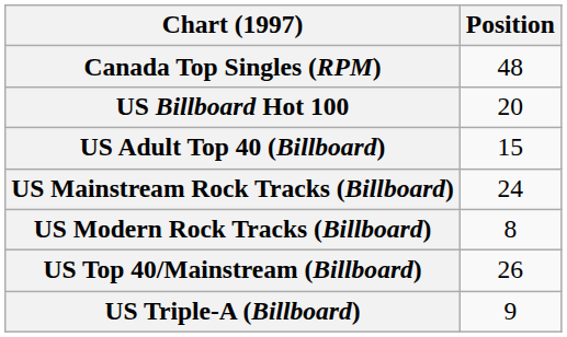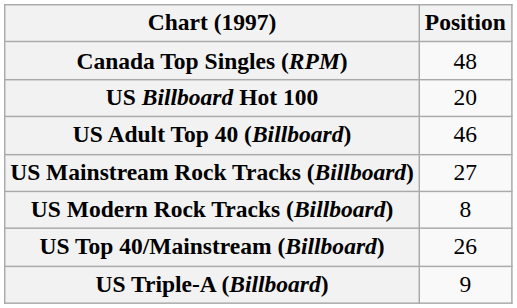 <table class="wikitable sortable plainrowheaders" style="text-align:center">
 <tr>
 <th>Chart (1997)</th>
 <th>Position</th>
 </tr>
 <tr>
 <th scope="row">Canada Top Singles (<em>RPM</em>)</th>
 <td>48</td>
 </tr>
 <tr>
 <th scope="row">US <em>Billboard</em> Hot 100</th>
 <td>20</td>
 </tr>
 <tr>
 <th scope="row">US Adult Top 40 (<em>Billboard</em>)</th>
-<td>15</td>
+<td>46</td>
 </tr>
 <tr>
 <th scope="row">US Mainstream Rock Tracks (<em>Billboard</em>)</th>
-<td>24</td>
+<td>27</td>
 </tr>
 <tr>
 <th scope="row">US Modern Rock Tracks (<em>Billboard</em>)</th>
 <td>8</td>
 </tr>
 <tr>
 <th scope="row">US Top 40/Mainstream (<em>Billboard</em>)</th>
 <td>26</td>
 </tr>
 <tr>
 <th scope="row">US Triple-A (<em>Billboard</em>)</th>
 <td>9</td>
 </tr>
 </table>
